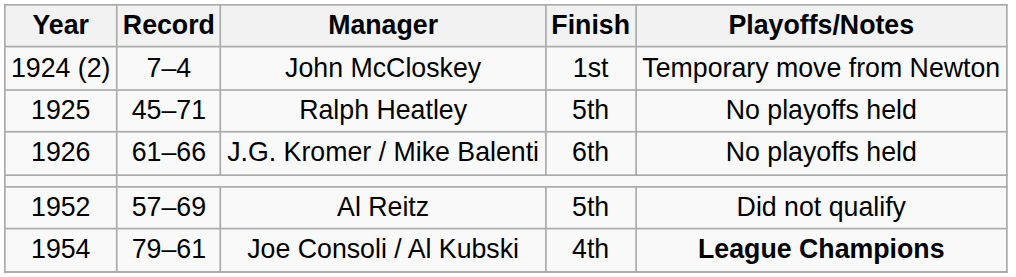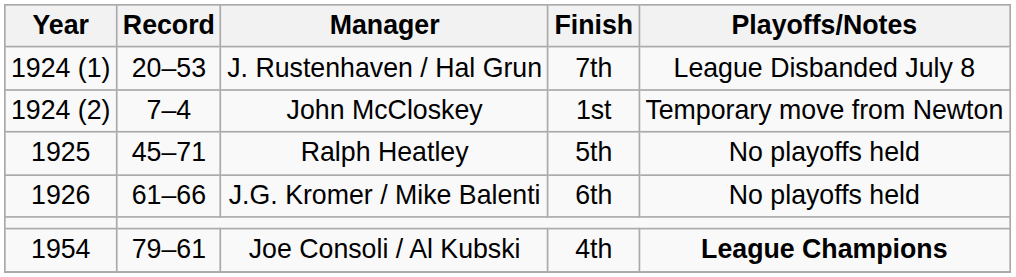 <table class="wikitable" style="text-align:center">
 <tr>
 <th>Year</th>
 <th>Record</th>
 <th>Manager</th>
 <th>Finish</th>
 <th>Playoffs/Notes</th>
+</tr>
+<tr>
+<td>1924 (1)</td>
+<td>20–53</td>
+<td>J. Rustenhaven / Hal Grun</td>
+<td>7th</td>
+<td>League Disbanded July 8</td>
 </tr>
 <tr>
 <td>1924 (2)</td>
 <td>7–4</td>
 <td>John McCloskey</td>
 <td>1st</td>
 <td>Temporary move from Newton</td>
 </tr>
 <tr>
 <td>1925</td>
 <td>45–71</td>
 <td>Ralph Heatley</td>
 <td>5th</td>
 <td>No playoffs held</td>
 </tr>
 <tr>
 <td>1926</td>
 <td>61–66</td>
 <td>J.G. Kromer / Mike Balenti</td>
 <td>6th</td>
 <td>No playoffs held</td>
 </tr>
 <tr>
 <td></td>
 </tr>
 <tr>
-<td>1952</td>
-<td>57–69</td>
-<td>Al Reitz</td>
-<td>5th</td>
-<td>Did not qualify</td>
-</tr>
-<tr>
 <td>1954</td>
 <td>79–61</td>
 <td>Joe Consoli / Al Kubski</td>
 <td>4th</td>
 <td><strong>League Champions</strong></td>
 </tr>
 <tr>
 </tr>
 </table>
